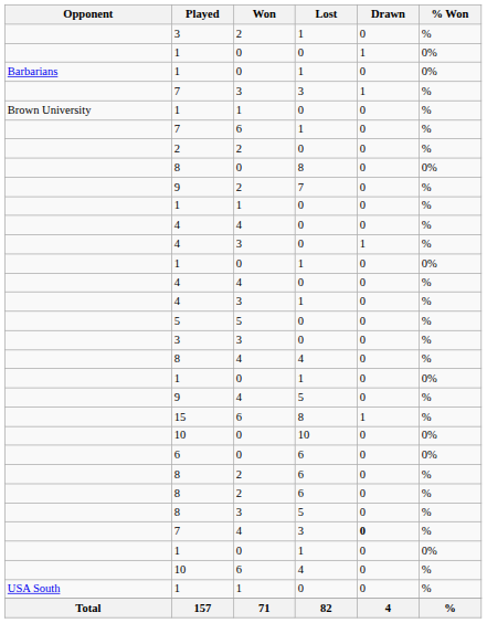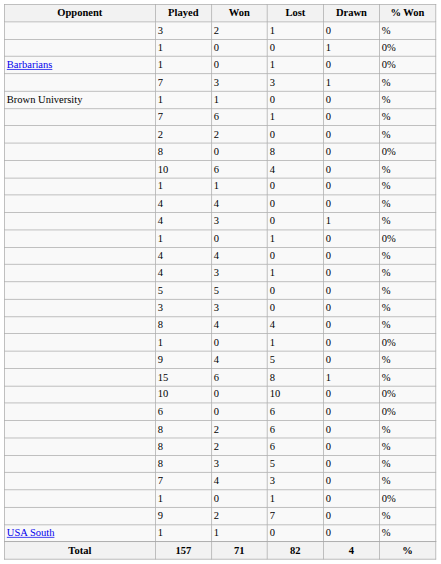 <table class="wikitable sortable" style="font-size:90%">
 <tr>
 <th width=200>Opponent</th>
 <th width=70>Played</th>
 <th width=70>Won</th>
 <th width=70>Lost</th>
 <th width=70>Drawn</th>
 <th width=70>% Won</th>
 </tr>
 <tr>
 <td align="left"></td>
 <td>3</td>
 <td>2</td>
 <td>1</td>
 <td>0</td>
 <td>%</td>
 </tr>
 <tr>
 <td align="left"></td>
 <td>1</td>
 <td>0</td>
 <td>0</td>
 <td>1</td>
 <td>0%</td>
 </tr>
 <tr>
 <td align="left"><a href='#'>Barbarians</a></td>
 <td>1</td>
 <td>0</td>
 <td>1</td>
 <td>0</td>
 <td>0%</td>
 </tr>
 <tr>
 <td align="left"></td>
 <td>7</td>
 <td>3</td>
 <td>3</td>
 <td>1</td>
 <td>%</td>
 </tr>
 <tr>
 <td align="left">Brown University</td>
 <td>1</td>
 <td>1</td>
 <td>0</td>
 <td>0</td>
 <td>%</td>
 </tr>
 <tr>
 <td align="left"></td>
 <td>7</td>
 <td>6</td>
 <td>1</td>
 <td>0</td>
 <td>%</td>
 </tr>
 <tr>
 <td align="left"></td>
 <td>2</td>
 <td>2</td>
 <td>0</td>
 <td>0</td>
 <td>%</td>
 </tr>
 <tr>
 <td align="left"></td>
 <td>8</td>
 <td>0</td>
 <td>8</td>
 <td>0</td>
 <td>0%</td>
 </tr>
 <tr>
 <td align="left"></td>
-<td>9</td>
-<td>2</td>
-<td>7</td>
+<td>10</td>
+<td>6</td>
+<td>4</td>
 <td>0</td>
 <td>%</td>
 </tr>
 <tr>
 <td align="left"></td>
 <td>1</td>
 <td>1</td>
 <td>0</td>
 <td>0</td>
 <td>%</td>
 </tr>
 <tr>
 <td align="left"></td>
 <td>4</td>
 <td>4</td>
 <td>0</td>
 <td>0</td>
 <td>%</td>
 </tr>
 <tr>
 <td align="left"></td>
 <td>4</td>
 <td>3</td>
 <td>0</td>
 <td>1</td>
 <td>%</td>
 </tr>
 <tr>
 <td align="left"></td>
 <td>1</td>
 <td>0</td>
 <td>1</td>
 <td>0</td>
 <td>0%</td>
 </tr>
 <tr>
 <td align="left"></td>
 <td>4</td>
 <td>4</td>
 <td>0</td>
 <td>0</td>
 <td>%</td>
 </tr>
 <tr>
 <td align="left"></td>
 <td>4</td>
 <td>3</td>
 <td>1</td>
 <td>0</td>
 <td>%</td>
 </tr>
 <tr>
 <td align="left"></td>
 <td>5</td>
 <td>5</td>
 <td>0</td>
 <td>0</td>
 <td>%</td>
 </tr>
 <tr>
 <td align="left"></td>
 <td>3</td>
 <td>3</td>
 <td>0</td>
 <td>0</td>
 <td>%</td>
 </tr>
 <tr>
 <td align="left"></td>
 <td>8</td>
 <td>4</td>
 <td>4</td>
 <td>0</td>
 <td>%</td>
 </tr>
 <tr>
 <td align="left"></td>
 <td>1</td>
 <td>0</td>
 <td>1</td>
 <td>0</td>
 <td>0%</td>
 </tr>
 <tr>
 <td align="left"></td>
 <td>9</td>
 <td>4</td>
 <td>5</td>
 <td>0</td>
 <td>%</td>
 </tr>
 <tr>
 <td align="left"></td>
 <td>15</td>
 <td>6</td>
 <td>8</td>
 <td>1</td>
 <td>%</td>
 </tr>
 <tr>
 <td align="left"></td>
 <td>10</td>
 <td>0</td>
 <td>10</td>
 <td>0</td>
 <td>0%</td>
 </tr>
 <tr>
 <td align="left"></td>
 <td>6</td>
 <td>0</td>
 <td>6</td>
 <td>0</td>
 <td>0%</td>
 </tr>
 <tr>
 <td align="left"></td>
 <td>8</td>
 <td>2</td>
 <td>6</td>
 <td>0</td>
 <td>%</td>
 </tr>
 <tr>
 <td align="left"></td>
 <td>8</td>
 <td>2</td>
 <td>6</td>
 <td>0</td>
 <td>%</td>
 </tr>
 <tr>
 <td align="left"></td>
 <td>8</td>
 <td>3</td>
 <td>5</td>
 <td>0</td>
 <td>%</td>
 </tr>
 <tr>
 <td align="left"></td>
 <td>7</td>
 <td>4</td>
 <td>3</td>
-<td><strong>0</strong></td>
+<td>0</td>
 <td>%</td>
 </tr>
 <tr>
 <td align="left"></td>
 <td>1</td>
 <td>0</td>
 <td>1</td>
 <td>0</td>
 <td>0%</td>
 </tr>
 <tr>
 <td align="left"></td>
-<td>10</td>
-<td>6</td>
-<td>4</td>
+<td>9</td>
+<td>2</td>
+<td>7</td>
 <td>0</td>
 <td>%</td>
 </tr>
 <tr>
 <td align="left"> <a href='#'>USA South</a></td>
 <td>1</td>
 <td>1</td>
 <td>0</td>
 <td>0</td>
 <td>%</td>
 </tr>
 <tr>
 </tr>
 <tr class="sortbottom">
 <th>Total</th>
 <th>157</th>
 <th>71</th>
 <th>82</th>
 <th>4</th>
 <th>%</th>
 </tr>
 </table>
